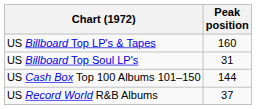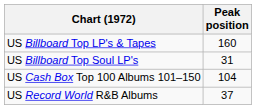 <table class="wikitable">
 <tr>
 <th>Chart (1972)</th>
 <th>Peak<br>position</th>
 </tr>
 <tr>
 <td>US <a href='#'><em>Billboard</em> Top LP's & Tapes</a></td>
 <td align="center">160</td>
 </tr>
 <tr>
 <td>US <a href='#'><em>Billboard</em> Top Soul LP's</a></td>
 <td align="center">31</td>
 </tr>
 <tr>
 <td>US <a href='#'><em>Cash Box</em></a> Top 100 Albums 101–150</td>
-<td align="center">144</td>
+<td align="center">104</td>
 </tr>
 <tr>
 <td>US <em><a href='#'>Record World</a></em> R&B Albums</td>
 <td align="center">37</td>
 </tr>
 </table>
